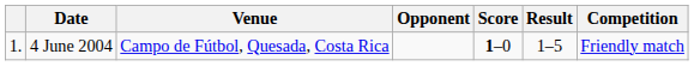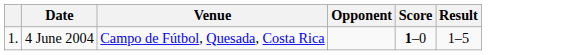 <table class="wikitable">
 <tr>
 <th></th>
 <th>Date</th>
 <th>Venue</th>
 <th>Opponent</th>
 <th>Score</th>
 <th>Result</th>
-<th>Competition</th>
 </tr>
 <tr>
 <td align="center">1.</td>
 <td>4 June 2004</td>
 <td><a href='#'>Campo de Fútbol</a>, <a href='#'>Quesada</a>, <a href='#'>Costa Rica</a></td>
 <td></td>
 <td align="center"><strong>1</strong>–0</td>
 <td align="center">1–5</td>
-<td><a href='#'>Friendly match</a></td>
 </tr>
 </table>
